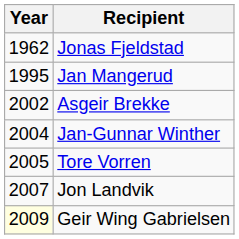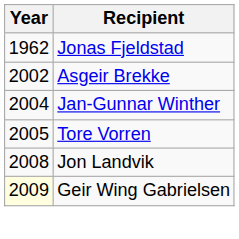 <table class="wikitable">
 <tr>
 <th>Year</th>
 <th>Recipient</th>
 </tr>
 <tr>
 <td align=center>1962</td>
 <td><a href='#'>Jonas Fjeldstad</a></td>
-</tr>
-<tr>
-<td align=center>1995</td>
-<td><a href='#'>Jan Mangerud</a></td>
 </tr>
 <tr>
 <td align=center>2002</td>
 <td><a href='#'>Asgeir Brekke</a></td>
 </tr>
 <tr>
 <td align=center>2004</td>
 <td><a href='#'>Jan-Gunnar Winther</a></td>
 </tr>
 <tr>
 <td align=center>2005</td>
 <td><a href='#'>Tore Vorren</a></td>
 </tr>
 <tr>
-<td align=center>2007</td>
+<td align=center>2008</td>
 <td>Jon Landvik</td>
 </tr>
 <tr>
 <td align=center style="background: lightyellow;">2009</td>
 <td>Geir Wing Gabrielsen</td>
 </tr>
 </table>
